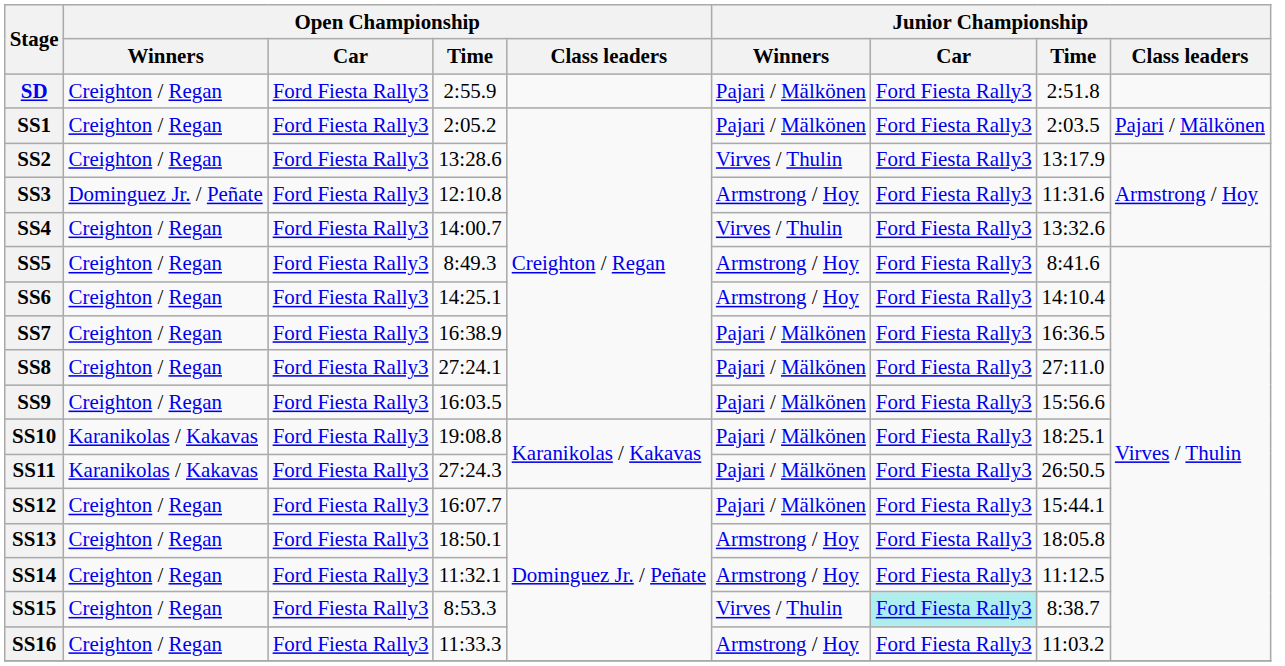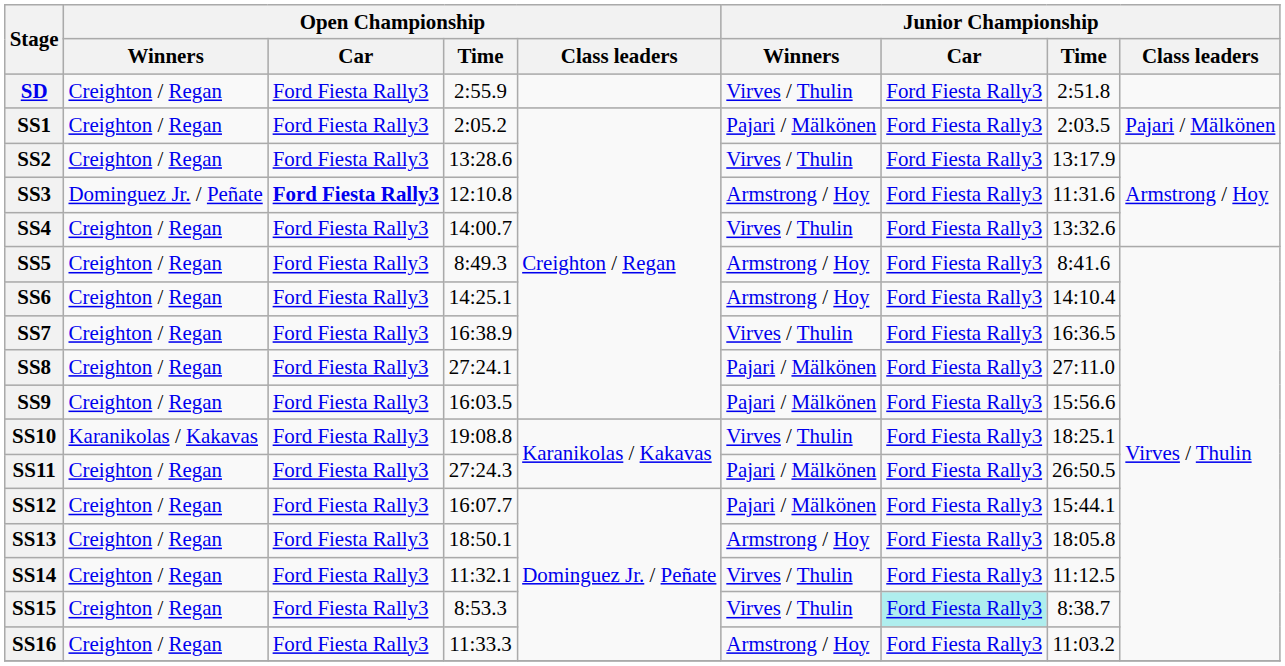 <table class="wikitable" style="font-size:85%">
 <tr>
 <th rowspan="2">Stage</th>
 <th colspan="4">Open Championship</th>
 <th colspan="4">Junior Championship</th>
 </tr>
 <tr>
 <th>Winners</th>
 <th>Car</th>
 <th>Time</th>
 <th>Class leaders</th>
 <th>Winners</th>
 <th>Car</th>
 <th>Time</th>
 <th>Class leaders</th>
 </tr>
 <tr>
 <th><a href='#'>SD</a></th>
 <td><a href='#'>Creighton</a> / <a href='#'>Regan</a></td>
 <td><a href='#'>Ford Fiesta Rally3</a></td>
 <td align="center">2:55.9</td>
 <td></td>
-<td><a href='#'>Pajari</a> / <a href='#'>Mälkönen</a></td>
+<td><a href='#'>Virves</a> / <a href='#'>Thulin</a></td>
 <td><a href='#'>Ford Fiesta Rally3</a></td>
 <td align="center">2:51.8</td>
 <td></td>
 </tr>
 <tr>
 <th>SS1</th>
 <td><a href='#'>Creighton</a> / <a href='#'>Regan</a></td>
 <td><a href='#'>Ford Fiesta Rally3</a></td>
 <td align="center">2:05.2</td>
 <td rowspan="9"><a href='#'>Creighton</a> / <a href='#'>Regan</a></td>
 <td><a href='#'>Pajari</a> / <a href='#'>Mälkönen</a></td>
 <td><a href='#'>Ford Fiesta Rally3</a></td>
 <td align="center">2:03.5</td>
 <td><a href='#'>Pajari</a> / <a href='#'>Mälkönen</a></td>
 </tr>
 <tr>
 <th>SS2</th>
 <td><a href='#'>Creighton</a> / <a href='#'>Regan</a></td>
 <td><a href='#'>Ford Fiesta Rally3</a></td>
 <td align="center">13:28.6</td>
 <td><a href='#'>Virves</a> / <a href='#'>Thulin</a></td>
 <td><a href='#'>Ford Fiesta Rally3</a></td>
 <td align="center">13:17.9</td>
 <td rowspan="3"><a href='#'>Armstrong</a> / <a href='#'>Hoy</a></td>
 </tr>
 <tr>
 <th>SS3</th>
 <td><a href='#'>Dominguez Jr.</a> / <a href='#'>Peñate</a></td>
-<td><a href='#'>Ford Fiesta Rally3</a></td>
+<td><strong><a href='#'>Ford Fiesta Rally3</a></strong></td>
 <td align="center">12:10.8</td>
 <td><a href='#'>Armstrong</a> / <a href='#'>Hoy</a></td>
 <td><a href='#'>Ford Fiesta Rally3</a></td>
 <td align="center">11:31.6</td>
 </tr>
 <tr>
 <th>SS4</th>
 <td><a href='#'>Creighton</a> / <a href='#'>Regan</a></td>
 <td><a href='#'>Ford Fiesta Rally3</a></td>
 <td align="center">14:00.7</td>
 <td><a href='#'>Virves</a> / <a href='#'>Thulin</a></td>
 <td><a href='#'>Ford Fiesta Rally3</a></td>
 <td align="center">13:32.6</td>
 </tr>
 <tr>
 <th>SS5</th>
 <td><a href='#'>Creighton</a> / <a href='#'>Regan</a></td>
 <td><a href='#'>Ford Fiesta Rally3</a></td>
 <td align="center">8:49.3</td>
 <td><a href='#'>Armstrong</a> / <a href='#'>Hoy</a></td>
 <td><a href='#'>Ford Fiesta Rally3</a></td>
 <td align="center">8:41.6</td>
 <td rowspan="12"><a href='#'>Virves</a> / <a href='#'>Thulin</a></td>
 </tr>
 <tr>
 <th>SS6</th>
 <td><a href='#'>Creighton</a> / <a href='#'>Regan</a></td>
 <td><a href='#'>Ford Fiesta Rally3</a></td>
 <td align="center">14:25.1</td>
 <td><a href='#'>Armstrong</a> / <a href='#'>Hoy</a></td>
 <td><a href='#'>Ford Fiesta Rally3</a></td>
 <td align="center">14:10.4</td>
 </tr>
 <tr>
 <th>SS7</th>
 <td><a href='#'>Creighton</a> / <a href='#'>Regan</a></td>
 <td><a href='#'>Ford Fiesta Rally3</a></td>
 <td align="center">16:38.9</td>
-<td><a href='#'>Pajari</a> / <a href='#'>Mälkönen</a></td>
+<td><a href='#'>Virves</a> / <a href='#'>Thulin</a></td>
 <td><a href='#'>Ford Fiesta Rally3</a></td>
 <td align="center">16:36.5</td>
 </tr>
 <tr>
 <th>SS8</th>
 <td><a href='#'>Creighton</a> / <a href='#'>Regan</a></td>
 <td><a href='#'>Ford Fiesta Rally3</a></td>
 <td align="center">27:24.1</td>
 <td><a href='#'>Pajari</a> / <a href='#'>Mälkönen</a></td>
 <td><a href='#'>Ford Fiesta Rally3</a></td>
 <td align="center">27:11.0</td>
 </tr>
 <tr>
 <th>SS9</th>
 <td><a href='#'>Creighton</a> / <a href='#'>Regan</a></td>
 <td><a href='#'>Ford Fiesta Rally3</a></td>
 <td align="center">16:03.5</td>
 <td><a href='#'>Pajari</a> / <a href='#'>Mälkönen</a></td>
 <td><a href='#'>Ford Fiesta Rally3</a></td>
 <td align="center">15:56.6</td>
 </tr>
 <tr>
 <th>SS10</th>
 <td><a href='#'>Karanikolas</a> / <a href='#'>Kakavas</a></td>
 <td><a href='#'>Ford Fiesta Rally3</a></td>
 <td align="center">19:08.8</td>
 <td rowspan="2"><a href='#'>Karanikolas</a> / <a href='#'>Kakavas</a></td>
-<td><a href='#'>Pajari</a> / <a href='#'>Mälkönen</a></td>
+<td><a href='#'>Virves</a> / <a href='#'>Thulin</a></td>
 <td><a href='#'>Ford Fiesta Rally3</a></td>
 <td align="center">18:25.1</td>
 </tr>
 <tr>
 <th>SS11</th>
-<td><a href='#'>Karanikolas</a> / <a href='#'>Kakavas</a></td>
+<td><a href='#'>Creighton</a> / <a href='#'>Regan</a></td>
 <td><a href='#'>Ford Fiesta Rally3</a></td>
 <td align="center">27:24.3</td>
 <td><a href='#'>Pajari</a> / <a href='#'>Mälkönen</a></td>
 <td><a href='#'>Ford Fiesta Rally3</a></td>
 <td align="center">26:50.5</td>
 </tr>
 <tr>
 <th>SS12</th>
 <td><a href='#'>Creighton</a> / <a href='#'>Regan</a></td>
 <td><a href='#'>Ford Fiesta Rally3</a></td>
 <td align="center">16:07.7</td>
 <td rowspan="5"><a href='#'>Dominguez Jr.</a> / <a href='#'>Peñate</a></td>
 <td><a href='#'>Pajari</a> / <a href='#'>Mälkönen</a></td>
 <td><a href='#'>Ford Fiesta Rally3</a></td>
 <td align="center">15:44.1</td>
 </tr>
 <tr>
 <th>SS13</th>
 <td><a href='#'>Creighton</a> / <a href='#'>Regan</a></td>
 <td><a href='#'>Ford Fiesta Rally3</a></td>
 <td align="center">18:50.1</td>
 <td><a href='#'>Armstrong</a> / <a href='#'>Hoy</a></td>
 <td><a href='#'>Ford Fiesta Rally3</a></td>
 <td align="center">18:05.8</td>
 </tr>
 <tr>
 <th>SS14</th>
 <td><a href='#'>Creighton</a> / <a href='#'>Regan</a></td>
 <td><a href='#'>Ford Fiesta Rally3</a></td>
 <td align="center">11:32.1</td>
-<td><a href='#'>Armstrong</a> / <a href='#'>Hoy</a></td>
+<td><a href='#'>Virves</a> / <a href='#'>Thulin</a></td>
 <td><a href='#'>Ford Fiesta Rally3</a></td>
 <td align="center">11:12.5</td>
 </tr>
 <tr>
 <th>SS15</th>
 <td><a href='#'>Creighton</a> / <a href='#'>Regan</a></td>
 <td><a href='#'>Ford Fiesta Rally3</a></td>
 <td align="center">8:53.3</td>
 <td><a href='#'>Virves</a> / <a href='#'>Thulin</a></td>
 <td style="background: paleturquoise;"><a href='#'>Ford Fiesta Rally3</a></td>
 <td align="center">8:38.7</td>
 </tr>
 <tr>
 <th>SS16</th>
 <td><a href='#'>Creighton</a> / <a href='#'>Regan</a></td>
 <td><a href='#'>Ford Fiesta Rally3</a></td>
 <td align="center">11:33.3</td>
 <td><a href='#'>Armstrong</a> / <a href='#'>Hoy</a></td>
 <td><a href='#'>Ford Fiesta Rally3</a></td>
 <td align="center">11:03.2</td>
 </tr>
 <tr>
 </tr>
 </table>
